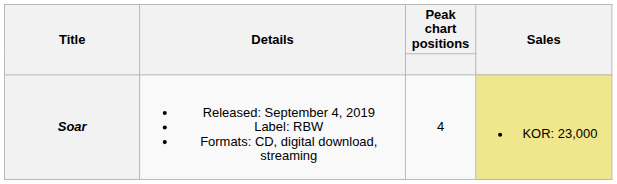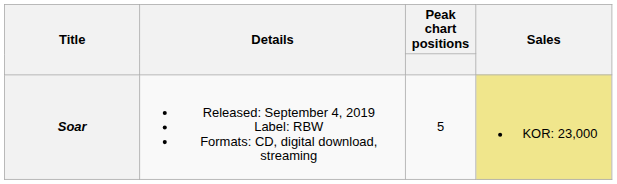 <table class="wikitable plainrowheaders" style="text-align:center">
 <tr>
 <th rowspan="2" style="width:10em">Title</th>
 <th rowspan="2" style="width:20em">Details</th>
 <th scope="col" style="width:5em" colspan="1">Peak chart positions</th>
 <th rowspan="2" style="width:10em">Sales</th>
 </tr>
 <tr>
 <th style="width:3em"><br></th>
 </tr>
 <tr>
 <th scope="row"><em>Soar</em></th>
 <td><br><ul><li>Released: September 4, 2019</li><li>Label: RBW</li><li>Formats: CD, digital download, streaming</li></ul></td>
-<td>4</td>
+<td>5</td>
 <td style="background: khaki;"><br><ul><li>KOR: 23,000</li></ul></td>
 </tr>
 </table>
